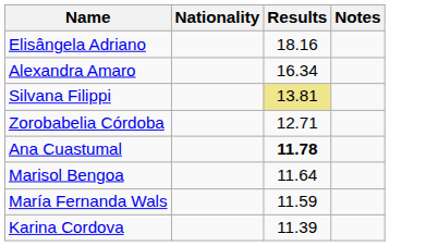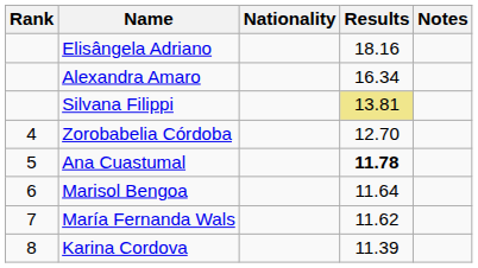 <table class="wikitable sortable" style="text-align:center">
 <tr>
+<th>Rank</th>
 <th>Name</th>
 <th>Nationality</th>
 <th>Results</th>
 <th>Notes</th>
 </tr>
 <tr>
+<td></td>
 <td align=left><a href='#'>Elisângela Adriano</a></td>
 <td align=left></td>
 <td>18.16</td>
 <td></td>
 </tr>
 <tr>
+<td></td>
 <td align=left><a href='#'>Alexandra Amaro</a></td>
 <td align=left></td>
 <td>16.34</td>
 <td></td>
 </tr>
 <tr>
+<td></td>
 <td align=left><a href='#'>Silvana Filippi</a></td>
 <td align=left></td>
 <td style="background: khaki;">13.81</td>
 <td></td>
 </tr>
 <tr>
+<td>4</td>
 <td align=left><a href='#'>Zorobabelia Córdoba</a></td>
 <td align=left></td>
-<td>12.71</td>
+<td>12.70</td>
 <td></td>
 </tr>
 <tr>
+<td>5</td>
 <td align=left><a href='#'>Ana Cuastumal</a></td>
 <td align=left></td>
 <td><strong>11.78</strong></td>
 <td></td>
 </tr>
 <tr>
+<td>6</td>
 <td align=left><a href='#'>Marisol Bengoa</a></td>
 <td align=left></td>
 <td>11.64</td>
 <td></td>
 </tr>
 <tr>
+<td>7</td>
 <td align=left><a href='#'>María Fernanda Wals</a></td>
 <td align=left></td>
-<td>11.59</td>
+<td>11.62</td>
 <td></td>
 </tr>
 <tr>
+<td>8</td>
 <td align=left><a href='#'>Karina Cordova</a></td>
 <td align=left></td>
 <td>11.39</td>
 <td></td>
 </tr>
 </table>
